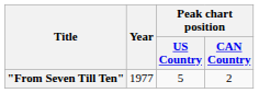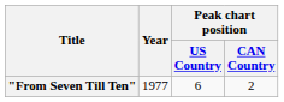 <table class="wikitable plainrowheaders" style="text-align:center;">
 <tr>
 <th scope="col" rowspan = "2">Title</th>
 <th scope="col" rowspan = "2">Year</th>
 <th scope="col" colspan="2">Peak chart<br>position</th>
 </tr>
 <tr>
 <th><a href='#'>US<br>Country</a><br></th>
 <th><a href='#'>CAN<br>Country</a></th>
 </tr>
 <tr>
 <th scope = "row">"From Seven Till Ten"</th>
 <td>1977</td>
-<td>5</td>
+<td>6</td>
 <td>2</td>
 </tr>
 </table>
